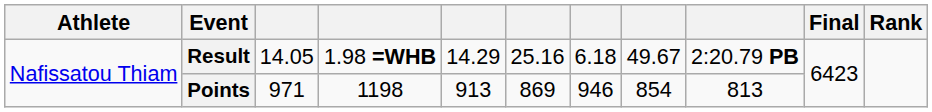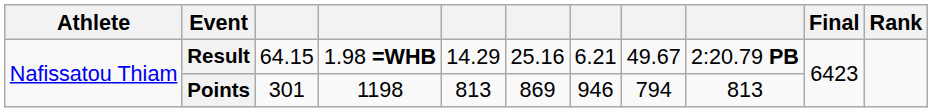 <table class=wikitable style=font-size:90%>
 <tr>
 <th>Athlete</th>
 <th>Event</th>
 <th></th>
 <th></th>
 <th></th>
 <th></th>
 <th></th>
 <th></th>
 <th></th>
 <th>Final</th>
 <th>Rank</th>
 </tr>
 <tr align=center>
 <td align=left rowspan=2><a href='#'>Nafissatou Thiam</a></td>
 <th style=font-size:95%>Result</th>
-<td>14.05</td>
+<td>64.15</td>
 <td>1.98 <strong>=WHB</strong></td>
 <td>14.29</td>
 <td>25.16</td>
-<td>6.18</td>
+<td>6.21</td>
 <td>49.67</td>
 <td>2:20.79 <strong>PB</strong></td>
 <td rowspan=2>6423</td>
 <td rowspan=2></td>
 </tr>
 <tr align=center>
 <th style=font-size:95%>Points</th>
-<td>971</td>
+<td>301</td>
 <td>1198</td>
-<td>913</td>
+<td>813</td>
 <td>869</td>
 <td>946</td>
-<td>854</td>
+<td>794</td>
 <td>813</td>
 </tr>
 </table>
